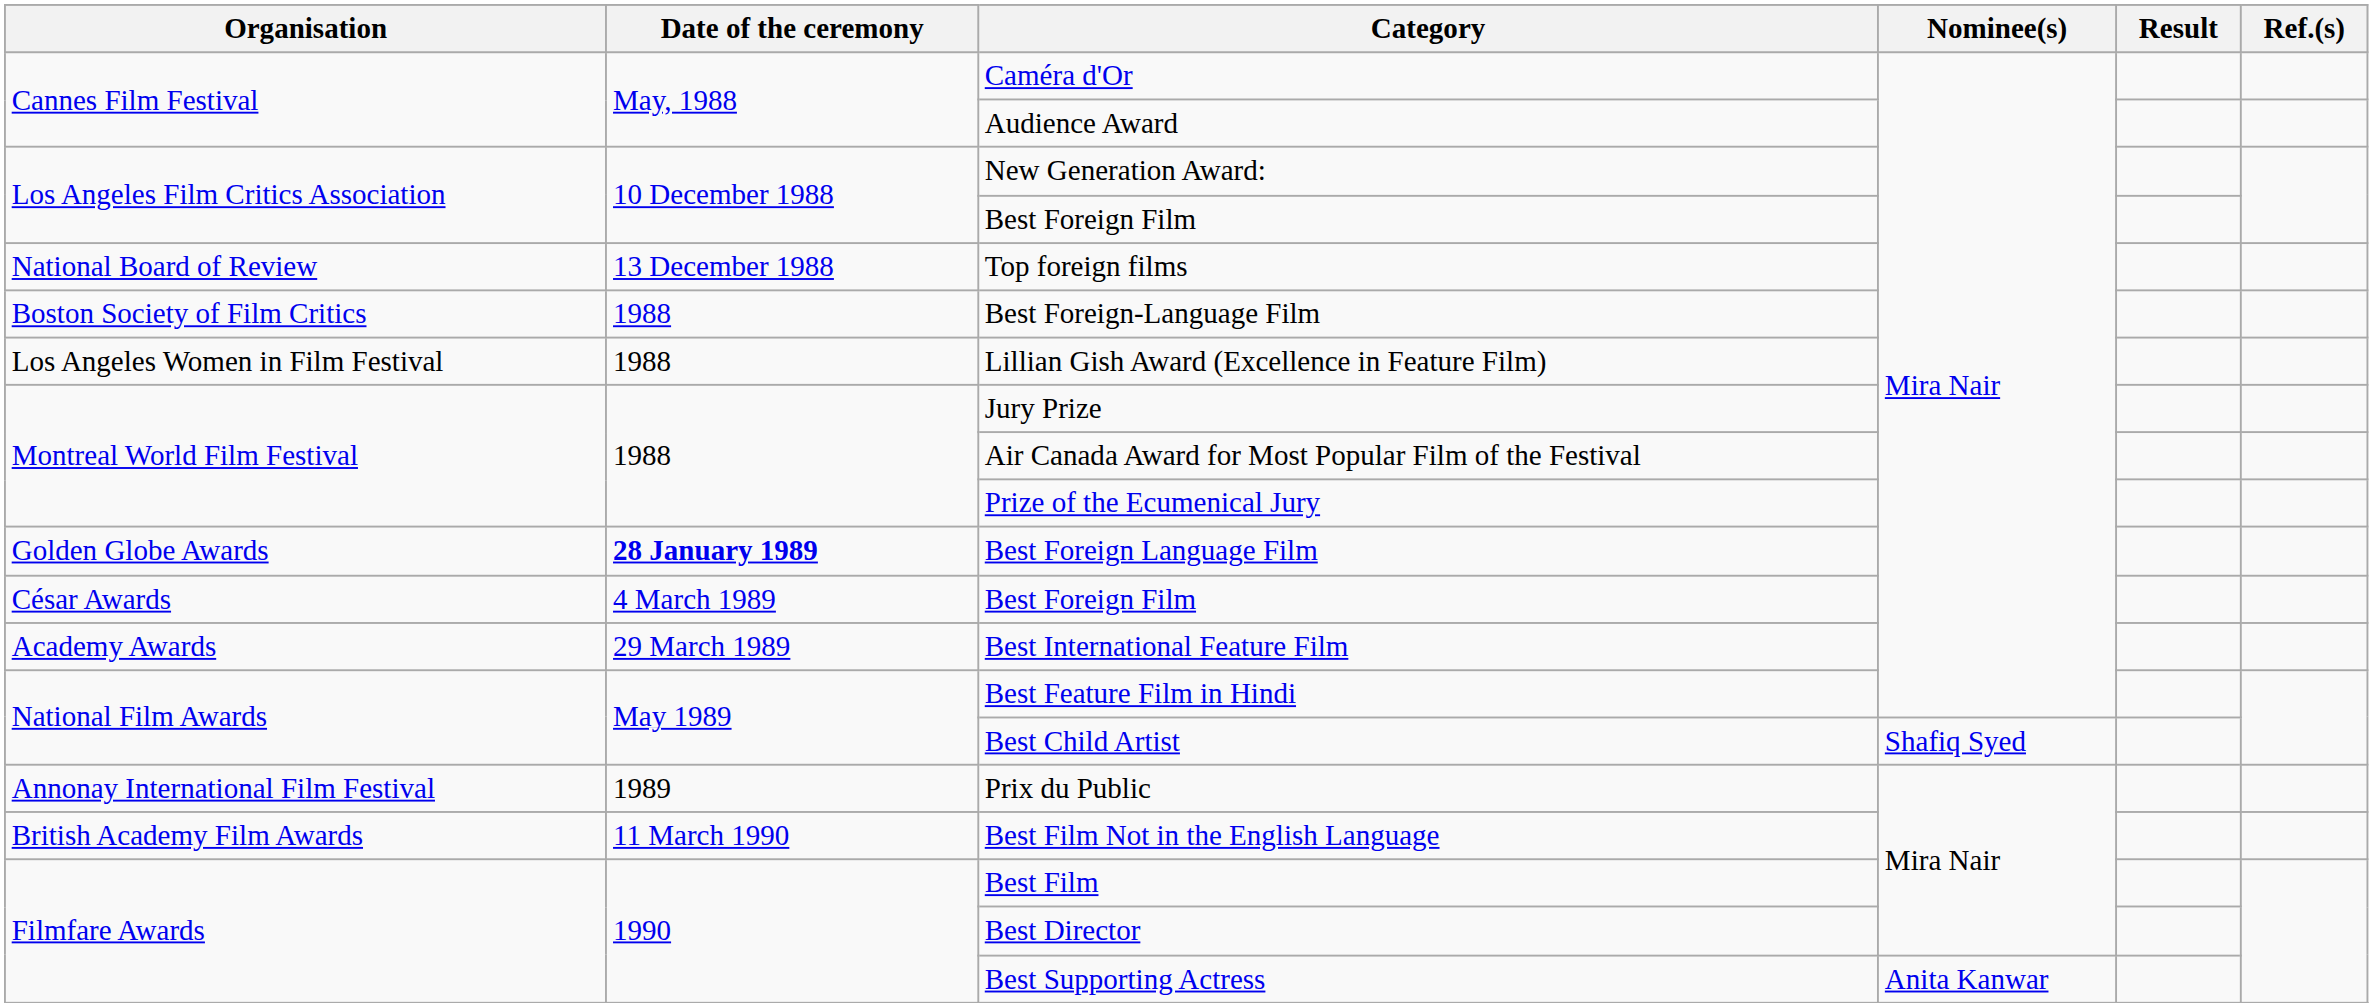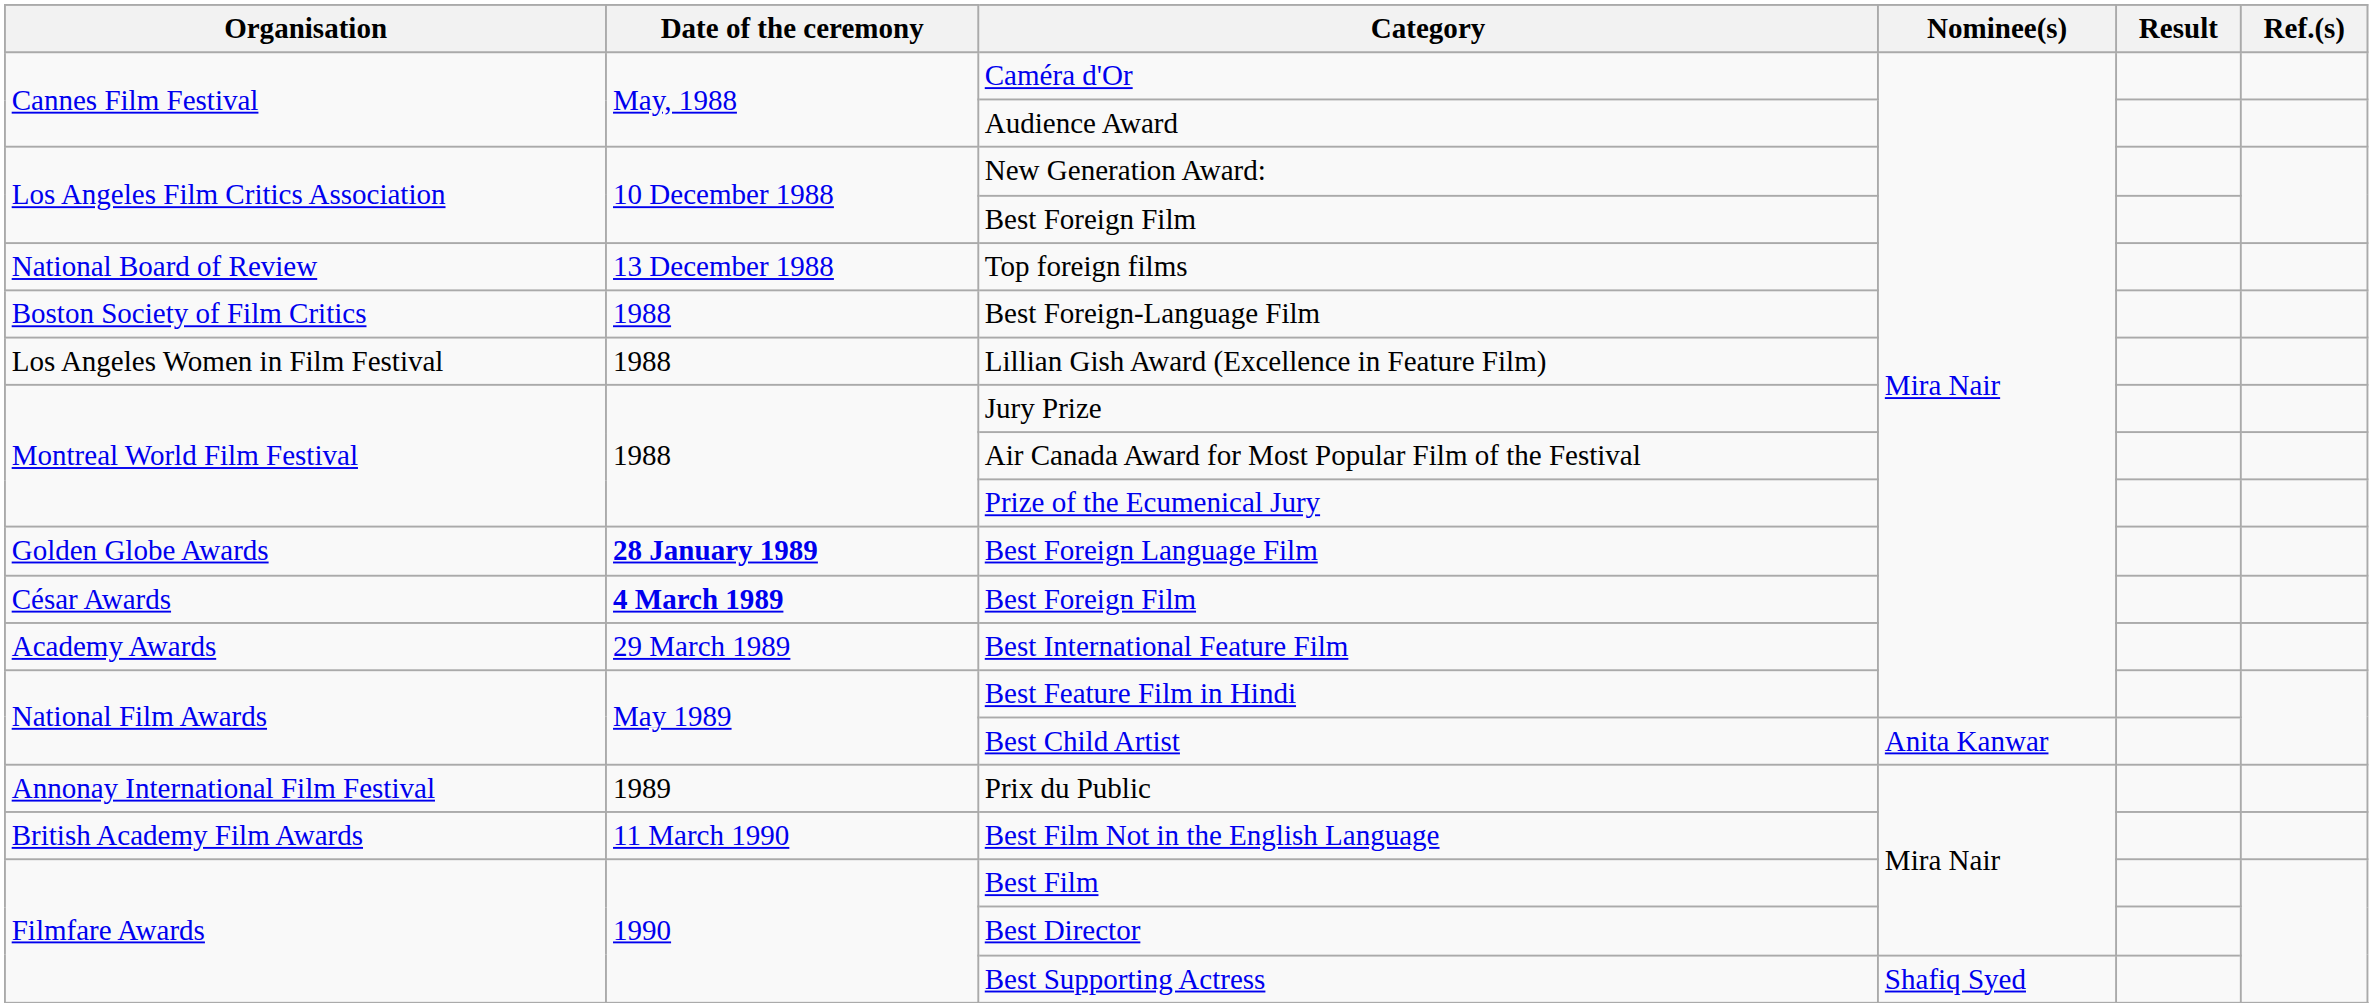 <table class="wikitable sortable" width="99%" style=font-size:96%>
 <tr style="background:#ccc;">
 <th>Organisation</th>
 <th>Date of the ceremony</th>
 <th>Category</th>
 <th>Nominee(s)</th>
 <th>Result</th>
 <th>Ref.(s)</th>
 </tr>
 <tr>
 <td rowspan="2"><a href='#'>Cannes Film Festival</a></td>
 <td rowspan="2"><a href='#'>May, 1988</a></td>
 <td><a href='#'>Caméra d'Or</a></td>
 <td rowspan="14"><a href='#'>Mira Nair</a></td>
 <td></td>
 <td></td>
 </tr>
 <tr>
 <td>Audience Award</td>
 <td></td>
 <td></td>
 </tr>
 <tr>
 <td rowspan="2"><a href='#'>Los Angeles Film Critics Association</a></td>
 <td rowspan="2"><a href='#'>10 December 1988</a></td>
 <td>New Generation Award:</td>
 <td></td>
 <td rowspan="2"></td>
 </tr>
 <tr>
 <td>Best Foreign Film</td>
 <td></td>
 </tr>
 <tr>
 <td><a href='#'>National Board of Review</a></td>
 <td><a href='#'>13 December 1988</a></td>
 <td>Top foreign films</td>
 <td></td>
 <td></td>
 </tr>
 <tr>
 <td><a href='#'>Boston Society of Film Critics</a></td>
 <td><a href='#'>1988</a></td>
 <td>Best Foreign-Language Film</td>
 <td></td>
 <td></td>
 </tr>
 <tr>
 <td>Los Angeles Women in Film Festival</td>
 <td>1988</td>
 <td>Lillian Gish Award (Excellence in Feature Film)</td>
 <td></td>
 <td></td>
 </tr>
 <tr>
 <td rowspan="3"><a href='#'>Montreal World Film Festival</a></td>
 <td rowspan="3">1988</td>
 <td>Jury Prize</td>
 <td></td>
 <td></td>
 </tr>
 <tr>
 <td>Air Canada Award for Most Popular Film of the Festival</td>
 <td></td>
 <td></td>
 </tr>
 <tr>
 <td><a href='#'>Prize of the Ecumenical Jury</a></td>
 <td></td>
 <td></td>
 </tr>
 <tr>
 <td><a href='#'>Golden Globe Awards</a></td>
 <td><strong><a href='#'>28 January 1989</a></strong></td>
 <td><a href='#'>Best Foreign Language Film</a></td>
 <td></td>
 <td></td>
 </tr>
 <tr>
 <td><a href='#'>César Awards</a></td>
-<td><a href='#'>4 March 1989</a></td>
+<td><strong><a href='#'>4 March 1989</a></strong></td>
 <td><a href='#'>Best Foreign Film</a></td>
 <td></td>
 <td></td>
 </tr>
 <tr>
 <td><a href='#'>Academy Awards</a></td>
 <td><a href='#'>29 March 1989</a></td>
 <td><a href='#'>Best International Feature Film</a></td>
 <td></td>
 <td></td>
 </tr>
 <tr>
 <td rowspan="2"><a href='#'>National Film Awards</a></td>
 <td rowspan="2"><a href='#'>May 1989</a></td>
 <td><a href='#'>Best Feature Film in Hindi</a></td>
 <td></td>
 <td rowspan="2"></td>
 </tr>
 <tr>
 <td><a href='#'>Best Child Artist</a></td>
-<td><a href='#'>Shafiq Syed</a></td>
+<td><a href='#'>Anita Kanwar</a></td>
 <td></td>
 </tr>
 <tr>
 <td><a href='#'>Annonay International Film Festival</a></td>
 <td>1989</td>
 <td>Prix du Public</td>
 <td rowspan="4">Mira Nair</td>
 <td></td>
 <td></td>
 </tr>
 <tr>
 <td><a href='#'>British Academy Film Awards</a></td>
 <td><a href='#'>11 March 1990</a></td>
 <td><a href='#'>Best Film Not in the English Language</a></td>
 <td></td>
 <td></td>
 </tr>
 <tr>
 <td rowspan="3"><a href='#'>Filmfare Awards</a></td>
 <td rowspan="3"><a href='#'>1990</a></td>
 <td><a href='#'>Best Film</a></td>
 <td></td>
 <td rowspan="3"></td>
 </tr>
 <tr>
 <td><a href='#'>Best Director</a></td>
 <td></td>
 </tr>
 <tr>
 <td><a href='#'>Best Supporting Actress</a></td>
-<td><a href='#'>Anita Kanwar</a></td>
+<td><a href='#'>Shafiq Syed</a></td>
 <td></td>
 </tr>
 <tr>
 </tr>
 </table>
